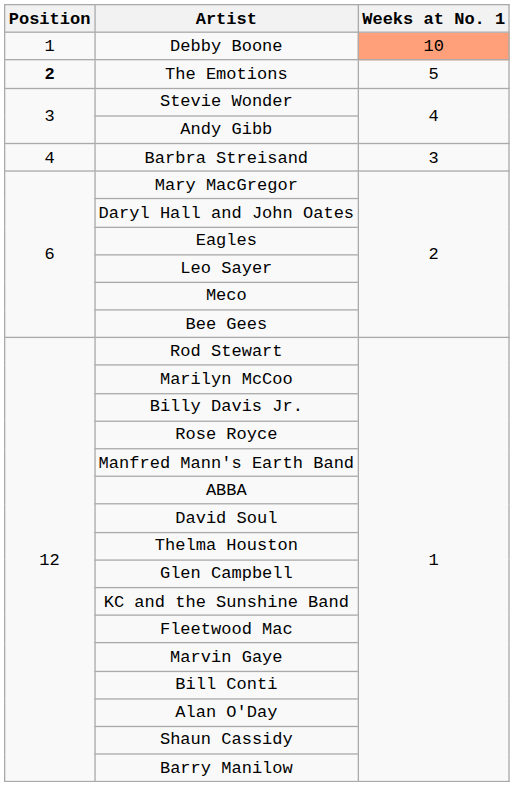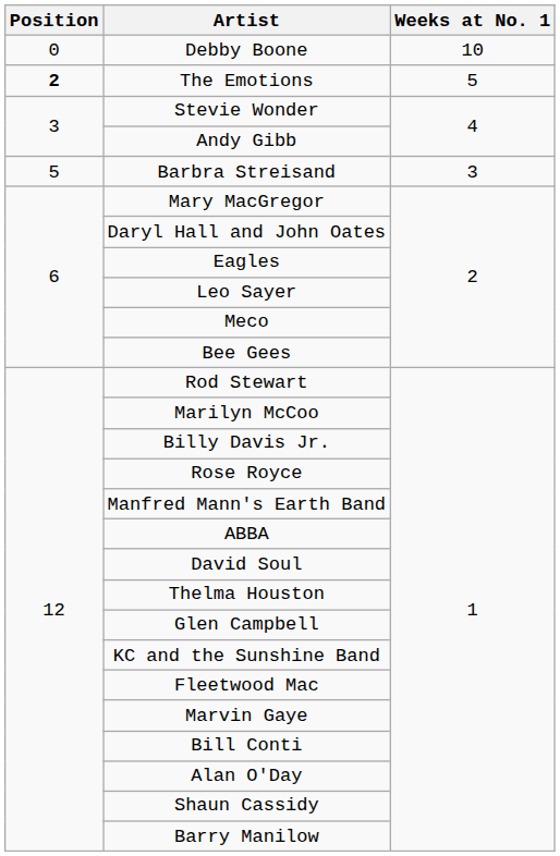 <table class="wikitable plainrowheaders" style="text-align:center;">
 <tr>
 <th>Position</th>
 <th>Artist</th>
 <th>Weeks at No. 1</th>
 </tr>
 <tr>
-<td>1</td>
+<td>0</td>
 <td>Debby Boone</td>
-<td style="background: lightsalmon;">10</td>
+<td>10</td>
 </tr>
 <tr>
 <td><strong>2</strong></td>
 <td>The Emotions</td>
 <td>5</td>
 </tr>
 <tr>
 <td rowspan=2>3</td>
 <td>Stevie Wonder</td>
 <td rowspan=2>4</td>
 </tr>
 <tr>
 <td>Andy Gibb</td>
 </tr>
 <tr>
-<td>4</td>
+<td>5</td>
 <td>Barbra Streisand</td>
 <td>3</td>
 </tr>
 <tr>
 <td rowspan=6>6</td>
 <td>Mary MacGregor</td>
 <td rowspan=6>2</td>
 </tr>
 <tr>
 <td>Daryl Hall and John Oates</td>
 </tr>
 <tr>
 <td>Eagles</td>
 </tr>
 <tr>
 <td>Leo Sayer</td>
 </tr>
 <tr>
 <td>Meco</td>
 </tr>
 <tr>
 <td>Bee Gees</td>
 </tr>
 <tr>
 <td rowspan=16>12</td>
 <td>Rod Stewart</td>
 <td rowspan=16>1</td>
 </tr>
 <tr>
 <td>Marilyn McCoo</td>
 </tr>
 <tr>
 <td>Billy Davis Jr.</td>
 </tr>
 <tr>
 <td>Rose Royce</td>
 </tr>
 <tr>
 <td>Manfred Mann's Earth Band</td>
 </tr>
 <tr>
 <td>ABBA</td>
 </tr>
 <tr>
 <td>David Soul</td>
 </tr>
 <tr>
 <td>Thelma Houston</td>
 </tr>
 <tr>
 <td>Glen Campbell</td>
 </tr>
 <tr>
 <td>KC and the Sunshine Band</td>
 </tr>
 <tr>
 <td>Fleetwood Mac</td>
 </tr>
 <tr>
 <td>Marvin Gaye</td>
 </tr>
 <tr>
 <td>Bill Conti</td>
 </tr>
 <tr>
 <td>Alan O'Day</td>
 </tr>
 <tr>
 <td>Shaun Cassidy</td>
 </tr>
 <tr>
 <td>Barry Manilow</td>
 </tr>
 </table>
